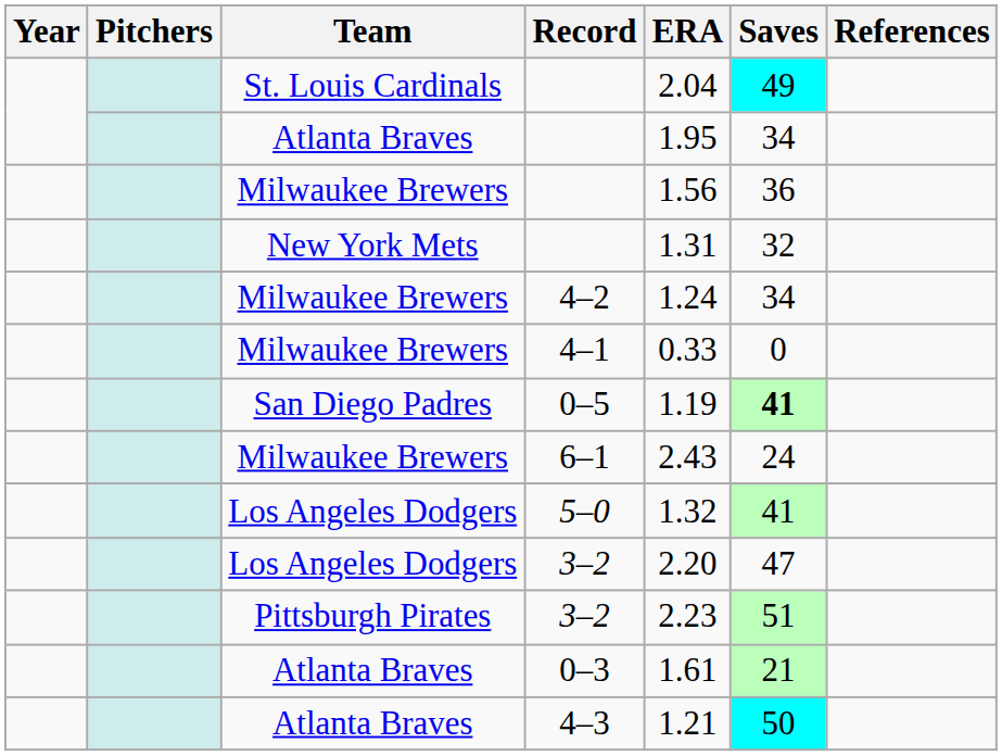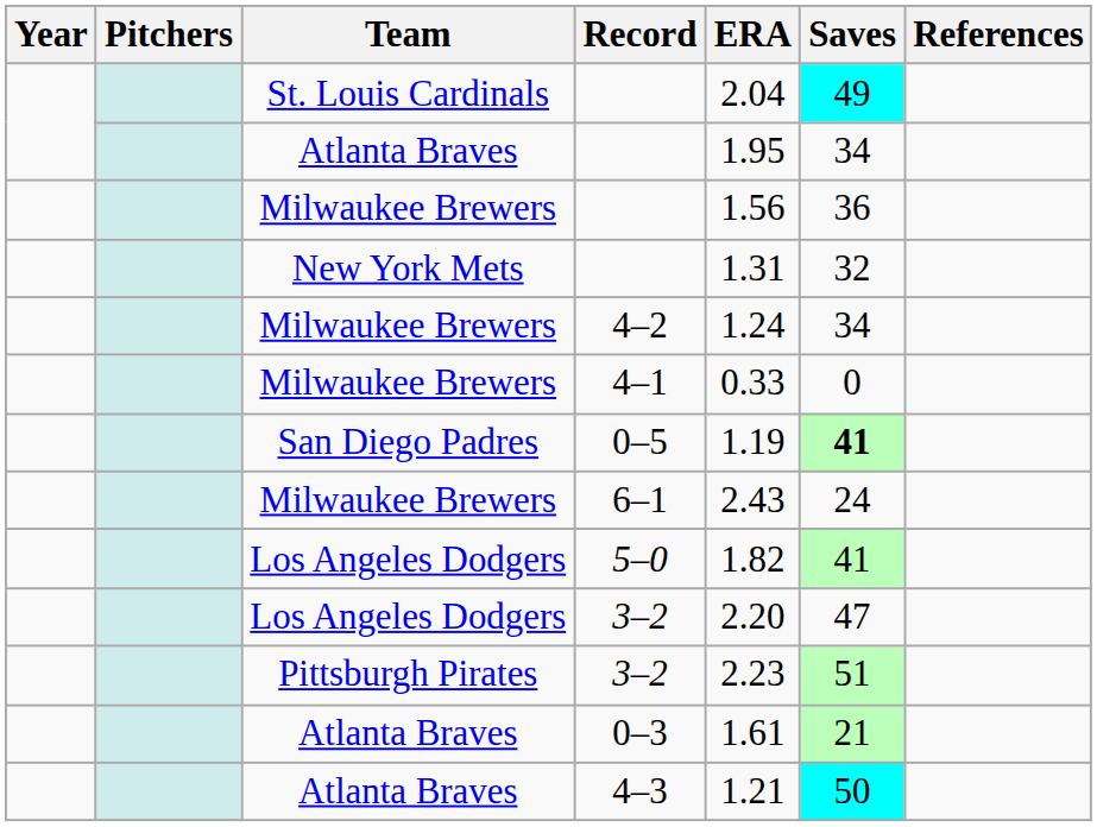 <table class="wikitable sortable" style="text-align:center">
 <tr>
 <th>Year</th>
 <th>Pitchers</th>
 <th>Team</th>
 <th data-sort-type="number">Record</th>
 <th>ERA</th>
 <th>Saves</th>
 <th class="unsortable">References</th>
 </tr>
 <tr>
 <td rowspan=2></td>
 <th scope="row" style="text-align:center; background:#cfecec;"></th>
 <td><a href='#'>St. Louis Cardinals</a></td>
 <td></td>
 <td>2.04</td>
 <td style="background:#00ffff;">49</td>
 <td><br></td>
 </tr>
 <tr>
 <th scope="row" style="text-align:center; background:#cfecec;"></th>
 <td><a href='#'>Atlanta Braves</a></td>
 <td></td>
 <td>1.95</td>
 <td>34</td>
 <td><br></td>
 </tr>
 <tr>
 <td></td>
 <th scope="row" style="text-align:center; background:#cfecec;"> </th>
 <td><a href='#'>Milwaukee Brewers</a></td>
 <td></td>
 <td>1.56</td>
 <td>36</td>
 <td></td>
 </tr>
 <tr>
 <td></td>
 <th scope="row" style="text-align:center; background:#cfecec;"> </th>
 <td><a href='#'>New York Mets</a></td>
 <td></td>
 <td>1.31</td>
 <td>32</td>
 <td></td>
 </tr>
 <tr>
 <td></td>
 <th scope="row" style="text-align:center; background:#cfecec;"> </th>
 <td><a href='#'>Milwaukee Brewers</a></td>
 <td>4–2</td>
 <td>1.24</td>
 <td>34</td>
 <td></td>
 </tr>
 <tr>
 <td></td>
 <th scope="row" style="text-align:center; background:#cfecec;"> </th>
 <td><a href='#'>Milwaukee Brewers</a></td>
 <td>4–1</td>
 <td>0.33</td>
 <td>0</td>
 <td></td>
 </tr>
 <tr>
 <td></td>
 <th scope="row" style="text-align:center; background:#cfecec;"></th>
 <td><a href='#'>San Diego Padres</a></td>
 <td>0–5</td>
 <td>1.19</td>
 <th style="background:#bfb;">41</th>
 <td></td>
 </tr>
 <tr>
 <td></td>
 <th scope="row" style="text-align:center; background:#cfecec;"> </th>
 <td><a href='#'>Milwaukee Brewers</a></td>
 <td>6–1</td>
 <td>2.43</td>
 <td>24</td>
 <td></td>
 </tr>
 <tr>
 <td></td>
 <th scope="row" style="text-align:center; background:#cfecec;"> </th>
 <td><a href='#'>Los Angeles Dodgers</a></td>
 <td><em>5–0</em></td>
-<td>1.32</td>
+<td>1.82</td>
 <td style="background:#bfb;">41</td>
 <td></td>
 </tr>
 <tr>
 <td></td>
 <th scope="row" style="text-align:center; background:#cfecec;"> </th>
 <td><a href='#'>Los Angeles Dodgers</a></td>
 <td><em>3–2</em></td>
 <td>2.20</td>
 <td>47</td>
 <td></td>
 </tr>
 <tr>
 <td></td>
 <th scope="row" style="text-align:center; background:#cfecec;"></th>
 <td><a href='#'>Pittsburgh Pirates</a></td>
 <td><em>3–2</em></td>
 <td>2.23</td>
 <td style="background:#bfb;">51</td>
 <td></td>
 </tr>
 <tr>
 <td></td>
 <th scope="row" style="background:#cfecec;"> </th>
 <td><a href='#'>Atlanta Braves</a></td>
 <td>0–3</td>
 <td>1.61</td>
 <td style="background:#bfb;">21</td>
 <td></td>
 </tr>
 <tr>
 <td></td>
 <th scope="row" style="text-align:center; background:#cfecec;"> </th>
 <td><a href='#'>Atlanta Braves</a></td>
 <td>4–3</td>
 <td>1.21</td>
 <td style="background:#00ffff;">50</td>
 <td></td>
 </tr>
 </table>
